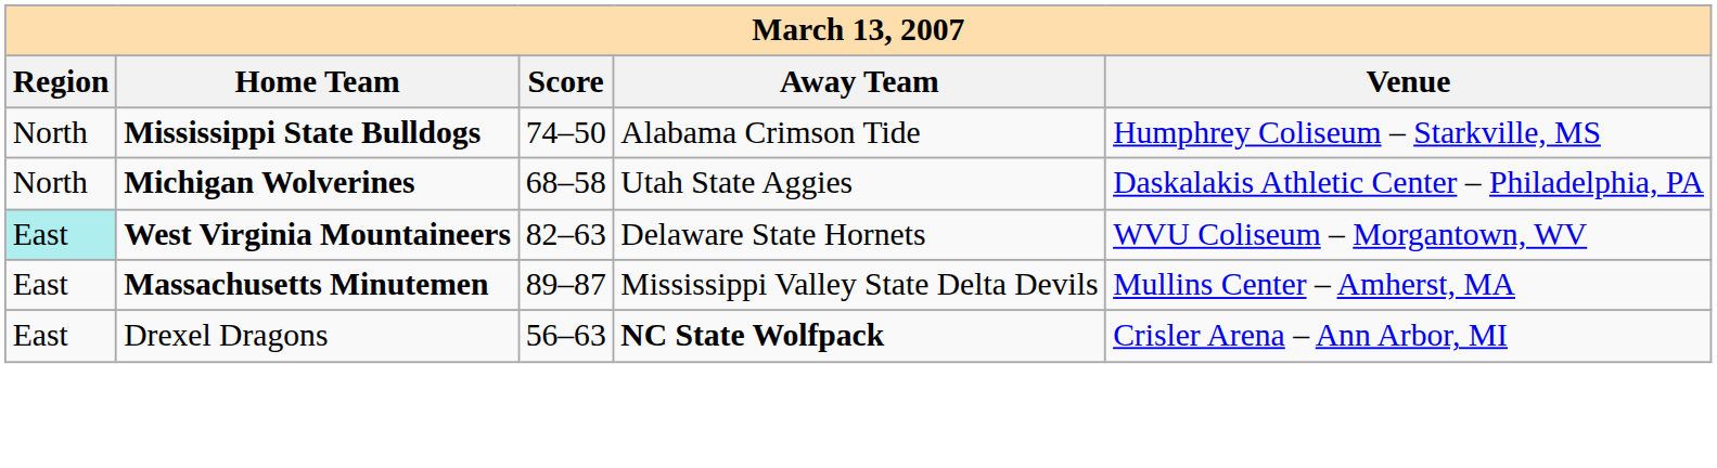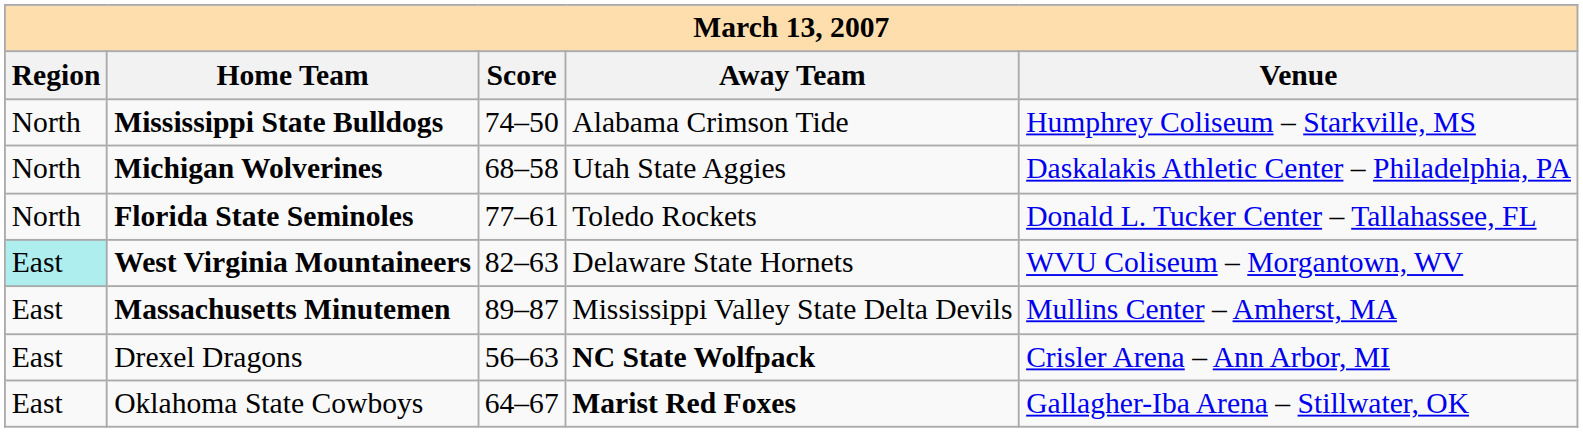 <table class="wikitable">
 <tr>
 <th colspan="5" style="background:#ffdead;">March 13, 2007</th>
 </tr>
 <tr>
 <th>Region</th>
 <th>Home Team</th>
 <th>Score</th>
 <th>Away Team</th>
 <th>Venue</th>
 </tr>
 <tr>
 <td>North</td>
 <td><strong>Mississippi State Bulldogs</strong></td>
 <td>74–50</td>
 <td>Alabama Crimson Tide</td>
 <td><a href='#'>Humphrey Coliseum</a> – <a href='#'>Starkville, MS</a></td>
 </tr>
 <tr>
 <td>North</td>
 <td><strong>Michigan Wolverines</strong></td>
 <td>68–58</td>
 <td>Utah State Aggies</td>
 <td><a href='#'>Daskalakis Athletic Center</a> – <a href='#'>Philadelphia, PA</a></td>
 </tr>
 <tr>
+<td>North</td>
+<td><strong>Florida State Seminoles</strong></td>
+<td>77–61</td>
+<td>Toledo Rockets</td>
+<td><a href='#'>Donald L. Tucker Center</a> – <a href='#'>Tallahassee, FL</a></td>
+</tr>
+<tr>
 <td style="background: paleturquoise;">East</td>
 <td><strong>West Virginia Mountaineers</strong></td>
 <td>82–63</td>
 <td>Delaware State Hornets</td>
 <td><a href='#'>WVU Coliseum</a> – <a href='#'>Morgantown, WV</a></td>
 </tr>
 <tr>
 <td>East</td>
 <td><strong>Massachusetts Minutemen</strong></td>
 <td>89–87</td>
 <td>Mississippi Valley State Delta Devils</td>
 <td><a href='#'>Mullins Center</a> – <a href='#'>Amherst, MA</a></td>
 </tr>
 <tr>
 <td>East</td>
 <td>Drexel Dragons</td>
 <td>56–63</td>
 <td><strong>NC State Wolfpack</strong></td>
 <td><a href='#'>Crisler Arena</a> – <a href='#'>Ann Arbor, MI</a></td>
 </tr>
+<tr>
+<td>East</td>
+<td>Oklahoma State Cowboys</td>
+<td>64–67</td>
+<td><strong>Marist Red Foxes</strong></td>
+<td><a href='#'>Gallagher-Iba Arena</a> – <a href='#'>Stillwater, OK</a></td>
+</tr>
 </table>
